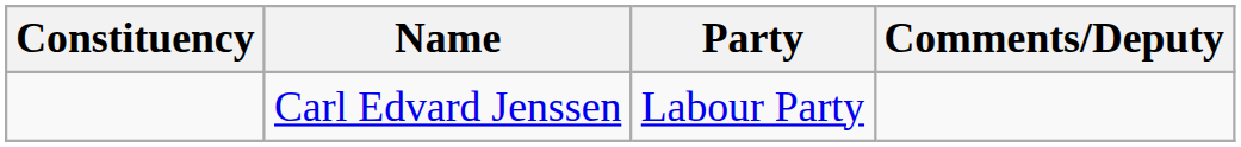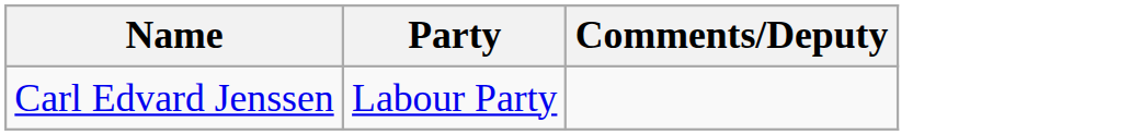 <table class="wikitable">
 <tr>
-<th>Constituency</th>
 <th>Name</th>
 <th>Party</th>
 <th>Comments/Deputy</th>
 </tr>
 <tr>
-<td></td>
 <td><a href='#'>Carl Edvard Jenssen</a></td>
 <td><a href='#'>Labour Party</a></td>
 <td></td>
 </tr>
 </table>
